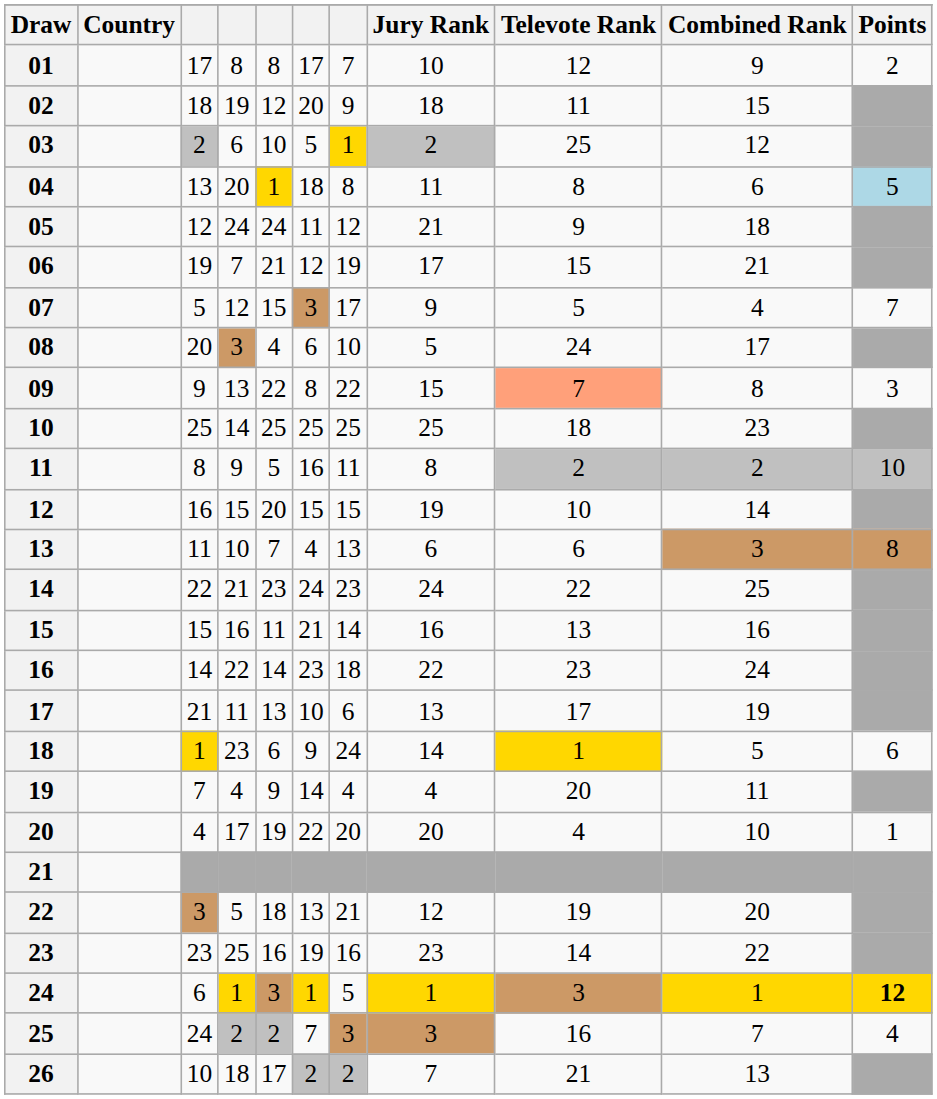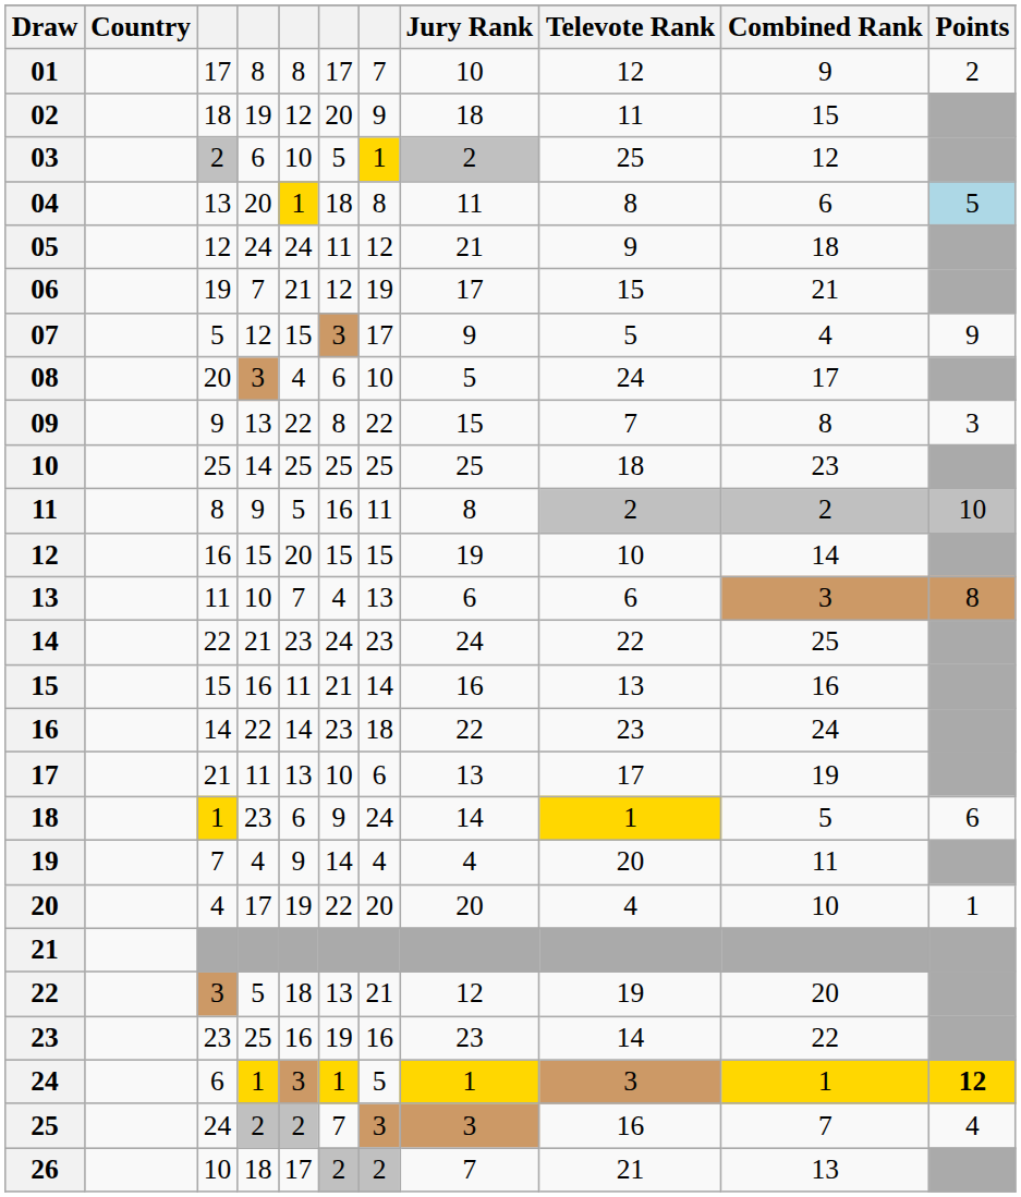 <table class="sortable wikitable collapsible plainrowheaders" style="text-align:center;">
 <tr>
 </tr>
 <tr>
 <th scope="col">Draw</th>
 <th scope="col">Country</th>
 <th scope="col"><small></small></th>
 <th scope="col"><small></small></th>
 <th scope="col"><small></small></th>
 <th scope="col"><small></small></th>
 <th scope="col"><small></small></th>
 <th scope="col">Jury Rank</th>
 <th scope="col">Televote Rank</th>
 <th scope="col">Combined Rank</th>
 <th scope="col">Points</th>
 </tr>
 <tr>
 <th scope="row" style="text-align:center;">01</th>
 <td style="text-align:left;"></td>
 <td>17</td>
 <td>8</td>
 <td>8</td>
 <td>17</td>
 <td>7</td>
 <td>10</td>
 <td>12</td>
 <td>9</td>
 <td>2</td>
 </tr>
 <tr>
 <th scope="row" style="text-align:center;">02</th>
 <td style="text-align:left;"></td>
 <td>18</td>
 <td>19</td>
 <td>12</td>
 <td>20</td>
 <td>9</td>
 <td>18</td>
 <td>11</td>
 <td>15</td>
 <td style="background:#AAAAAA;"></td>
 </tr>
 <tr>
 <th scope="row" style="text-align:center;">03</th>
 <td style="text-align:left;"></td>
 <td style="background:silver;">2</td>
 <td>6</td>
 <td>10</td>
 <td>5</td>
 <td style="background:gold;">1</td>
 <td style="background:silver;">2</td>
 <td>25</td>
 <td>12</td>
 <td style="background:#AAAAAA;"></td>
 </tr>
 <tr>
 <th scope="row" style="text-align:center;">04</th>
 <td style="text-align:left;"></td>
 <td>13</td>
 <td>20</td>
 <td style="background:gold;">1</td>
 <td>18</td>
 <td>8</td>
 <td>11</td>
 <td>8</td>
 <td>6</td>
 <td style="background: lightblue;">5</td>
 </tr>
 <tr>
 <th scope="row" style="text-align:center;">05</th>
 <td style="text-align:left;"></td>
 <td>12</td>
 <td>24</td>
 <td>24</td>
 <td>11</td>
 <td>12</td>
 <td>21</td>
 <td>9</td>
 <td>18</td>
 <td style="background:#AAAAAA;"></td>
 </tr>
 <tr>
 <th scope="row" style="text-align:center;">06</th>
 <td style="text-align:left;"></td>
 <td>19</td>
 <td>7</td>
 <td>21</td>
 <td>12</td>
 <td>19</td>
 <td>17</td>
 <td>15</td>
 <td>21</td>
 <td style="background:#AAAAAA;"></td>
 </tr>
 <tr>
 <th scope="row" style="text-align:center;">07</th>
 <td style="text-align:left;"></td>
 <td>5</td>
 <td>12</td>
 <td>15</td>
 <td style="background:#CC9966;">3</td>
 <td>17</td>
 <td>9</td>
 <td>5</td>
 <td>4</td>
-<td>7</td>
+<td>9</td>
 </tr>
 <tr>
 <th scope="row" style="text-align:center;">08</th>
 <td style="text-align:left;"></td>
 <td>20</td>
 <td style="background:#CC9966;">3</td>
 <td>4</td>
 <td>6</td>
 <td>10</td>
 <td>5</td>
 <td>24</td>
 <td>17</td>
 <td style="background:#AAAAAA;"></td>
 </tr>
 <tr>
 <th scope="row" style="text-align:center;">09</th>
 <td style="text-align:left;"></td>
 <td>9</td>
 <td>13</td>
 <td>22</td>
 <td>8</td>
 <td>22</td>
 <td>15</td>
-<td style="background: lightsalmon;">7</td>
+<td>7</td>
 <td>8</td>
 <td>3</td>
 </tr>
 <tr>
 <th scope="row" style="text-align:center;">10</th>
 <td style="text-align:left;"></td>
 <td>25</td>
 <td>14</td>
 <td>25</td>
 <td>25</td>
 <td>25</td>
 <td>25</td>
 <td>18</td>
 <td>23</td>
 <td style="background:#AAAAAA;"></td>
 </tr>
 <tr>
 <th scope="row" style="text-align:center;">11</th>
 <td style="text-align:left;"></td>
 <td>8</td>
 <td>9</td>
 <td>5</td>
 <td>16</td>
 <td>11</td>
 <td>8</td>
 <td style="background:silver;">2</td>
 <td style="background:silver;">2</td>
 <td style="background:silver;">10</td>
 </tr>
 <tr>
 <th scope="row" style="text-align:center;">12</th>
 <td style="text-align:left;"></td>
 <td>16</td>
 <td>15</td>
 <td>20</td>
 <td>15</td>
 <td>15</td>
 <td>19</td>
 <td>10</td>
 <td>14</td>
 <td style="background:#AAAAAA;"></td>
 </tr>
 <tr>
 <th scope="row" style="text-align:center;">13</th>
 <td style="text-align:left;"></td>
 <td>11</td>
 <td>10</td>
 <td>7</td>
 <td>4</td>
 <td>13</td>
 <td>6</td>
 <td>6</td>
 <td style="background:#CC9966;">3</td>
 <td style="background:#CC9966;">8</td>
 </tr>
 <tr>
 <th scope="row" style="text-align:center;">14</th>
 <td style="text-align:left;"></td>
 <td>22</td>
 <td>21</td>
 <td>23</td>
 <td>24</td>
 <td>23</td>
 <td>24</td>
 <td>22</td>
 <td>25</td>
 <td style="background:#AAAAAA;"></td>
 </tr>
 <tr>
 <th scope="row" style="text-align:center;">15</th>
 <td style="text-align:left;"></td>
 <td>15</td>
 <td>16</td>
 <td>11</td>
 <td>21</td>
 <td>14</td>
 <td>16</td>
 <td>13</td>
 <td>16</td>
 <td style="background:#AAAAAA;"></td>
 </tr>
 <tr>
 <th scope="row" style="text-align:center;">16</th>
 <td style="text-align:left;"></td>
 <td>14</td>
 <td>22</td>
 <td>14</td>
 <td>23</td>
 <td>18</td>
 <td>22</td>
 <td>23</td>
 <td>24</td>
 <td style="background:#AAAAAA;"></td>
 </tr>
 <tr>
 <th scope="row" style="text-align:center;">17</th>
 <td style="text-align:left;"></td>
 <td>21</td>
 <td>11</td>
 <td>13</td>
 <td>10</td>
 <td>6</td>
 <td>13</td>
 <td>17</td>
 <td>19</td>
 <td style="background:#AAAAAA;"></td>
 </tr>
 <tr>
 <th scope="row" style="text-align:center;">18</th>
 <td style="text-align:left;"></td>
 <td style="background:gold;">1</td>
 <td>23</td>
 <td>6</td>
 <td>9</td>
 <td>24</td>
 <td>14</td>
 <td style="background:gold;">1</td>
 <td>5</td>
 <td>6</td>
 </tr>
 <tr>
 <th scope="row" style="text-align:center;">19</th>
 <td style="text-align:left;"></td>
 <td>7</td>
 <td>4</td>
 <td>9</td>
 <td>14</td>
 <td>4</td>
 <td>4</td>
 <td>20</td>
 <td>11</td>
 <td style="background:#AAAAAA;"></td>
 </tr>
 <tr>
 <th scope="row" style="text-align:center;">20</th>
 <td style="text-align:left;"></td>
 <td>4</td>
 <td>17</td>
 <td>19</td>
 <td>22</td>
 <td>20</td>
 <td>20</td>
 <td>4</td>
 <td>10</td>
 <td>1</td>
 </tr>
 <tr class="sortbottom">
 <th scope="row" style="text-align:center;">21</th>
 <td style="text-align:left;"></td>
 <td style="background:#AAAAAA;"></td>
 <td style="background:#AAAAAA;"></td>
 <td style="background:#AAAAAA;"></td>
 <td style="background:#AAAAAA;"></td>
 <td style="background:#AAAAAA;"></td>
 <td style="background:#AAAAAA;"></td>
 <td style="background:#AAAAAA;"></td>
 <td style="background:#AAAAAA;"></td>
 <td style="background:#AAAAAA;"></td>
 </tr>
 <tr>
 <th scope="row" style="text-align:center;">22</th>
 <td style="text-align:left;"></td>
 <td style="background:#CC9966;">3</td>
 <td>5</td>
 <td>18</td>
 <td>13</td>
 <td>21</td>
 <td>12</td>
 <td>19</td>
 <td>20</td>
 <td style="background:#AAAAAA;"></td>
 </tr>
 <tr>
 <th scope="row" style="text-align:center;">23</th>
 <td style="text-align:left;"></td>
 <td>23</td>
 <td>25</td>
 <td>16</td>
 <td>19</td>
 <td>16</td>
 <td>23</td>
 <td>14</td>
 <td>22</td>
 <td style="background:#AAAAAA;"></td>
 </tr>
 <tr>
 <th scope="row" style="text-align:center;">24</th>
 <td style="text-align:left;"></td>
 <td>6</td>
 <td style="background:gold;">1</td>
 <td style="background:#CC9966;">3</td>
 <td style="background:gold;">1</td>
 <td>5</td>
 <td style="background:gold;">1</td>
 <td style="background:#CC9966;">3</td>
 <td style="background:gold;">1</td>
 <td style="background:gold;"><strong>12</strong></td>
 </tr>
 <tr>
 <th scope="row" style="text-align:center;">25</th>
 <td style="text-align:left;"></td>
 <td>24</td>
 <td style="background:silver;">2</td>
 <td style="background:silver;">2</td>
 <td>7</td>
 <td style="background:#CC9966;">3</td>
 <td style="background:#CC9966;">3</td>
 <td>16</td>
 <td>7</td>
 <td>4</td>
 </tr>
 <tr>
 <th scope="row" style="text-align:center;">26</th>
 <td style="text-align:left;"></td>
 <td>10</td>
 <td>18</td>
 <td>17</td>
 <td style="background:silver;">2</td>
 <td style="background:silver;">2</td>
 <td>7</td>
 <td>21</td>
 <td>13</td>
 <td style="background:#AAAAAA;"></td>
 </tr>
 </table>
